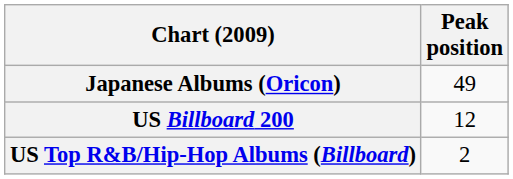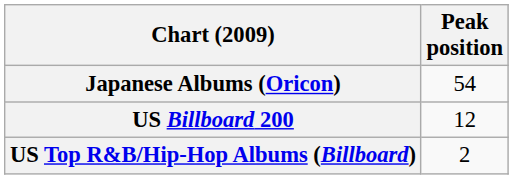 <table class="wikitable sortable plainrowheaders" style="text-align:center">
 <tr>
 <th scope="col">Chart (2009)</th>
 <th scope="col">Peak<br> position</th>
 </tr>
 <tr>
 <th scope="row">Japanese Albums (<a href='#'>Oricon</a>)</th>
-<td>49</td>
+<td>54</td>
 </tr>
 <tr>
 <th scope="row">US <a href='#'><em>Billboard</em> 200</a></th>
 <td>12</td>
 </tr>
 <tr>
 <th scope="row">US <a href='#'>Top R&B/Hip-Hop Albums</a> (<em><a href='#'>Billboard</a></em>)</th>
 <td>2</td>
 </tr>
 </table>
